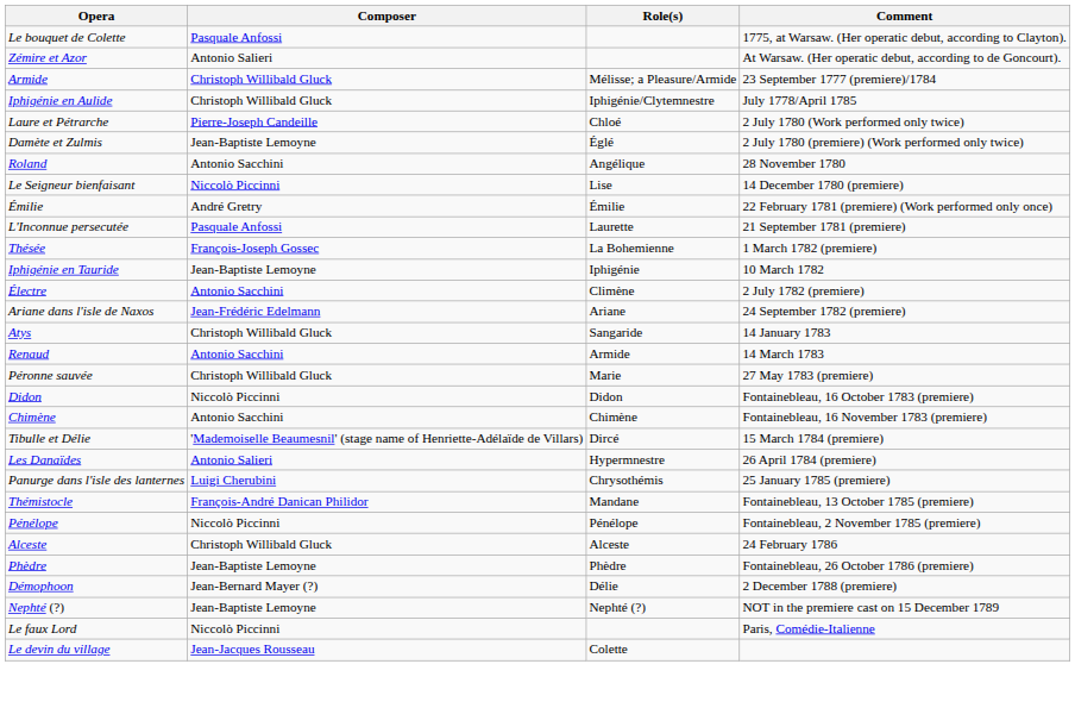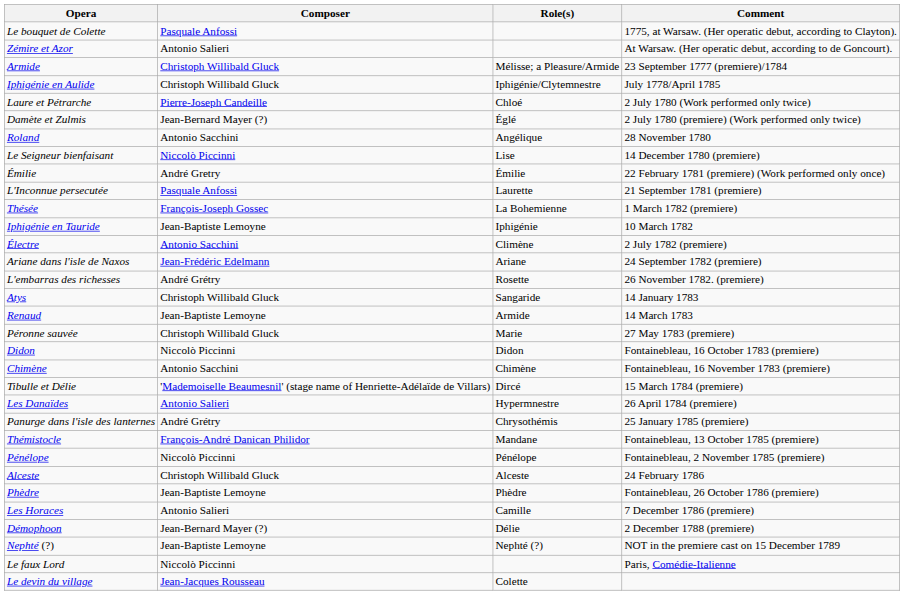 <table class="wikitable">
 <tr>
 <th>Opera</th>
 <th>Composer</th>
 <th>Role(s)</th>
 <th>Comment</th>
 </tr>
 <tr>
 <td><em>Le bouquet de Colette</em></td>
 <td><a href='#'>Pasquale Anfossi</a></td>
 <td></td>
 <td>1775, at Warsaw. (Her operatic debut, according to Clayton).</td>
 </tr>
 <tr>
 <td><em><a href='#'>Zémire et Azor</a></em></td>
 <td>Antonio Salieri</td>
 <td></td>
 <td>At Warsaw. (Her operatic debut, according to de Goncourt).</td>
 </tr>
 <tr>
 <td><em><a href='#'>Armide</a></em></td>
 <td><a href='#'>Christoph Willibald Gluck</a></td>
 <td>Mélisse; a Pleasure/Armide</td>
 <td>23 September 1777 (premiere)/1784</td>
 </tr>
 <tr>
 <td><em><a href='#'>Iphigénie en Aulide</a></em></td>
 <td>Christoph Willibald Gluck</td>
 <td>Iphigénie/Clytemnestre</td>
 <td>July 1778/April 1785</td>
 </tr>
 <tr>
 <td><em>Laure et Pétrarche</em></td>
 <td><a href='#'>Pierre-Joseph Candeille</a></td>
 <td>Chloé</td>
 <td>2 July 1780 (Work performed only twice)</td>
 </tr>
 <tr>
 <td><em>Damète et Zulmis</em></td>
-<td>Jean-Baptiste Lemoyne</td>
+<td>Jean-Bernard Mayer (?)</td>
 <td>Églé</td>
 <td>2 July 1780 (premiere) (Work performed only twice)</td>
 </tr>
 <tr>
 <td><a href='#'><em>Roland</em></a></td>
 <td>Antonio Sacchini</td>
 <td>Angélique</td>
 <td>28 November 1780</td>
 </tr>
 <tr>
 <td><em>Le Seigneur bienfaisant</em></td>
 <td><a href='#'>Niccolò Piccinni</a></td>
 <td>Lise</td>
 <td>14 December 1780 (premiere)</td>
 </tr>
 <tr>
 <td><em>Émilie</em></td>
 <td>André Gretry</td>
 <td>Émilie</td>
 <td>22 February 1781 (premiere) (Work performed only once)</td>
 </tr>
 <tr>
 <td><em>L'Inconnue persecutée</em></td>
 <td><a href='#'>Pasquale Anfossi</a></td>
 <td>Laurette</td>
 <td>21 September 1781 (premiere)</td>
 </tr>
 <tr>
 <td><em><a href='#'>Thésée</a></em></td>
 <td><a href='#'>François-Joseph Gossec</a></td>
 <td>La Bohemienne</td>
 <td>1 March 1782 (premiere)</td>
 </tr>
 <tr>
 <td><em><a href='#'>Iphigénie en Tauride</a></em></td>
 <td>Jean-Baptiste Lemoyne</td>
 <td>Iphigénie</td>
 <td>10 March 1782</td>
 </tr>
 <tr>
 <td><em><a href='#'>Électre</a></em></td>
 <td><a href='#'>Antonio Sacchini</a></td>
 <td>Climène</td>
 <td>2 July 1782 (premiere)</td>
 </tr>
 <tr>
 <td><em>Ariane dans l'isle de Naxos</em></td>
 <td><a href='#'>Jean-Frédéric Edelmann</a></td>
 <td>Ariane</td>
 <td>24 September 1782 (premiere)</td>
 </tr>
 <tr>
+<td><em>L'embarras des richesses</em></td>
+<td>André Grétry</td>
+<td>Rosette</td>
+<td>26 November 1782. (premiere)</td>
+</tr>
+<tr>
 <td><em><a href='#'>Atys</a></em></td>
 <td>Christoph Willibald Gluck</td>
 <td>Sangaride</td>
 <td>14 January 1783</td>
 </tr>
 <tr>
 <td><em><a href='#'>Renaud</a></em></td>
-<td><a href='#'>Antonio Sacchini</a></td>
+<td>Jean-Baptiste Lemoyne</td>
 <td>Armide</td>
 <td>14 March 1783</td>
 </tr>
 <tr>
 <td><em>Péronne sauvée</em></td>
 <td>Christoph Willibald Gluck</td>
 <td>Marie</td>
 <td>27 May 1783 (premiere)</td>
 </tr>
 <tr>
 <td><a href='#'><em>Didon</em></a></td>
 <td>Niccolò Piccinni</td>
 <td>Didon</td>
 <td>Fontainebleau, 16 October 1783 (premiere)</td>
 </tr>
 <tr>
 <td><em><a href='#'>Chimène</a></em></td>
 <td>Antonio Sacchini</td>
 <td>Chimène</td>
 <td>Fontainebleau, 16 November 1783 (premiere)</td>
 </tr>
 <tr>
 <td><em>Tibulle et Délie</em></td>
 <td>'<a href='#'>Mademoiselle Beaumesnil</a>' (stage name of Henriette-Adélaïde de Villars)</td>
 <td>Dircé</td>
 <td>15 March 1784 (premiere)</td>
 </tr>
 <tr>
 <td><em><a href='#'>Les Danaïdes</a></em></td>
 <td><a href='#'>Antonio Salieri</a></td>
 <td>Hypermnestre</td>
 <td>26 April 1784 (premiere)</td>
 </tr>
 <tr>
 <td><em>Panurge dans l'isle des lanternes</em></td>
-<td><a href='#'>Luigi Cherubini</a></td>
+<td>André Grétry</td>
 <td>Chrysothémis</td>
 <td>25 January 1785 (premiere)</td>
 </tr>
 <tr>
 <td><em><a href='#'>Thémistocle</a></em></td>
 <td><a href='#'>François-André Danican Philidor</a></td>
 <td>Mandane</td>
 <td>Fontainebleau, 13 October 1785 (premiere)</td>
 </tr>
 <tr>
 <td><em><a href='#'>Pénélope</a></em></td>
 <td>Niccolò Piccinni</td>
 <td>Pénélope</td>
 <td>Fontainebleau, 2 November 1785 (premiere)</td>
 </tr>
 <tr>
 <td><em><a href='#'>Alceste</a></em></td>
 <td>Christoph Willibald Gluck</td>
 <td>Alceste</td>
 <td>24 February 1786</td>
 </tr>
 <tr>
 <td><em><a href='#'>Phèdre</a></em></td>
 <td>Jean-Baptiste Lemoyne</td>
 <td>Phèdre</td>
 <td>Fontainebleau, 26 October 1786 (premiere)</td>
 </tr>
 <tr>
+<td><em><a href='#'>Les Horaces</a></em></td>
+<td>Antonio Salieri</td>
+<td>Camille</td>
+<td>7 December 1786 (premiere)</td>
+</tr>
+<tr>
 <td><em><a href='#'>Démophoon</a></em></td>
 <td>Jean-Bernard Mayer (?)</td>
 <td>Délie</td>
 <td>2 December 1788 (premiere)</td>
 </tr>
 <tr>
 <td><em><a href='#'>Nephté</a></em> (?)</td>
 <td>Jean-Baptiste Lemoyne</td>
 <td>Nephté (?)</td>
 <td>NOT in the premiere cast on 15 December 1789</td>
 </tr>
 <tr>
 <td><em>Le faux Lord</em></td>
 <td>Niccolò Piccinni</td>
 <td></td>
 <td>Paris, <a href='#'>Comédie-Italienne</a></td>
 </tr>
 <tr>
 <td><em><a href='#'>Le devin du village</a></em></td>
 <td><a href='#'>Jean-Jacques Rousseau</a></td>
 <td>Colette</td>
 <td></td>
 </tr>
 </table>
